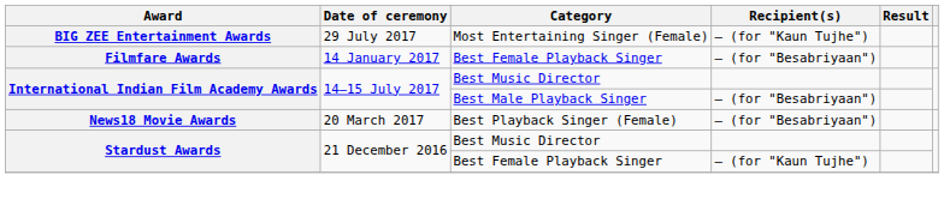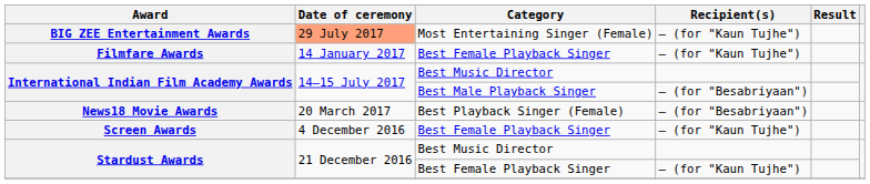 <table class="wikitable plainrowheaders sortable">
 <tr>
 <th scope="col">Award</th>
 <th scope="col">Date of ceremony</th>
 <th scope="col">Category</th>
 <th scope="col">Recipient(s)</th>
 <th scope="col">Result</th>
 <th scope="col" class="unsortable"></th>
 </tr>
 <tr>
 <th scope="row"><a href='#'>BIG ZEE Entertainment Awards</a></th>
-<td>29 July 2017</td>
+<td style="background: lightsalmon;">29 July 2017</td>
 <td>Most Entertaining Singer (Female)</td>
 <td> – (for "Kaun Tujhe")</td>
 <td></td>
 <td style="text-align:center;"></td>
 </tr>
 <tr>
 <th scope="row"><a href='#'>Filmfare Awards</a></th>
 <td><a href='#'>14 January 2017</a></td>
 <td><a href='#'>Best Female Playback Singer</a></td>
-<td> – (for "Besabriyaan")</td>
+<td> – (for "Kaun Tujhe")</td>
 <td></td>
 <td style="text-align:center;"></td>
 </tr>
 <tr>
 <th rowspan="2" scope="row"><a href='#'>International Indian Film Academy Awards</a></th>
 <td rowspan="2"><a href='#'>14–15 July 2017</a></td>
 <td><a href='#'>Best Music Director</a></td>
 <td></td>
 <td></td>
 <td rowspan="2" style="text-align:center;"></td>
 </tr>
 <tr>
 <td><a href='#'>Best Male Playback Singer</a></td>
 <td> – (for "Besabriyaan")</td>
 <td></td>
 </tr>
 <tr>
 <th scope="row"><a href='#'>News18 Movie Awards</a></th>
 <td>20 March 2017</td>
 <td>Best Playback Singer (Female)</td>
 <td> – (for "Besabriyaan")</td>
 <td></td>
 <td style="text-align:center;"></td>
 </tr>
 <tr>
+<th scope="row"><a href='#'>Screen Awards</a></th>
+<td>4 December 2016</td>
+<td><a href='#'>Best Female Playback Singer</a></td>
+<td> – (for "Kaun Tujhe")</td>
+<td></td>
+<td style="text-align:center;"></td>
+</tr>
+<tr>
 <th rowspan="2" scope="row"><a href='#'>Stardust Awards</a></th>
 <td rowspan="2">21 December 2016</td>
 <td>Best Music Director</td>
 <td></td>
 <td></td>
 <td rowspan="2" style="text-align:center;"></td>
 </tr>
 <tr>
 <td>Best Female Playback Singer</td>
 <td> – (for "Kaun Tujhe")</td>
 <td></td>
 </tr>
 <tr>
 </tr>
 </table>
